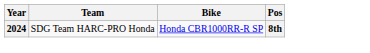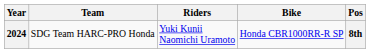 <table class="wikitable" style="text-align:center; font-size:90%;">
 <tr>
 <th>Year</th>
 <th>Team</th>
+<th>Riders</th>
 <th>Bike</th>
 <th>Pos</th>
 </tr>
 <tr>
 <th>2024</th>
 <td style="text-align:left;"> SDG Team HARC-PRO Honda</td>
+<td style="text-align:left;"> <a href='#'>Yuki Kunii</a><br> <a href='#'>Naomichi Uramoto</a></td>
 <td style="text-align:left;"><a href='#'>Honda CBR1000RR-R SP</a></td>
 <th>8th</th>
 </tr>
 </table>
